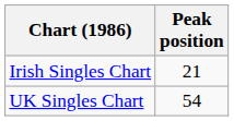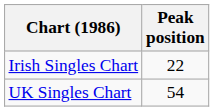 <table class="wikitable">
 <tr>
 <th>Chart (1986)</th>
 <th>Peak<br>position</th>
 </tr>
 <tr>
 <td><a href='#'>Irish Singles Chart</a></td>
-<td style="text-align:center;">21</td>
+<td style="text-align:center;">22</td>
 </tr>
 <tr>
 <td><a href='#'>UK Singles Chart</a></td>
 <td style="text-align:center;">54</td>
 </tr>
 </table>
